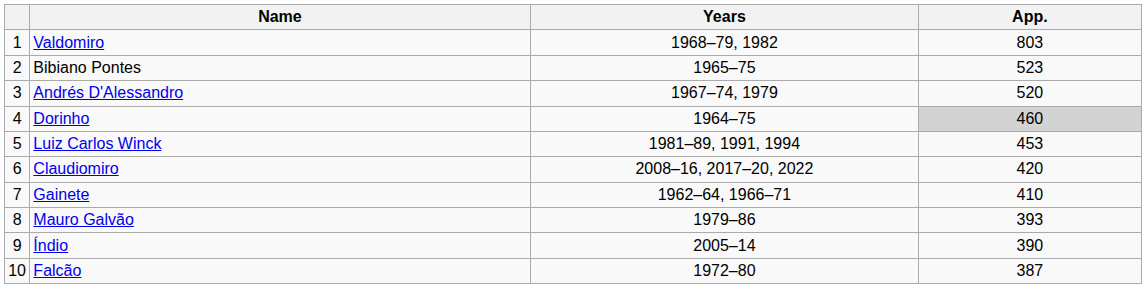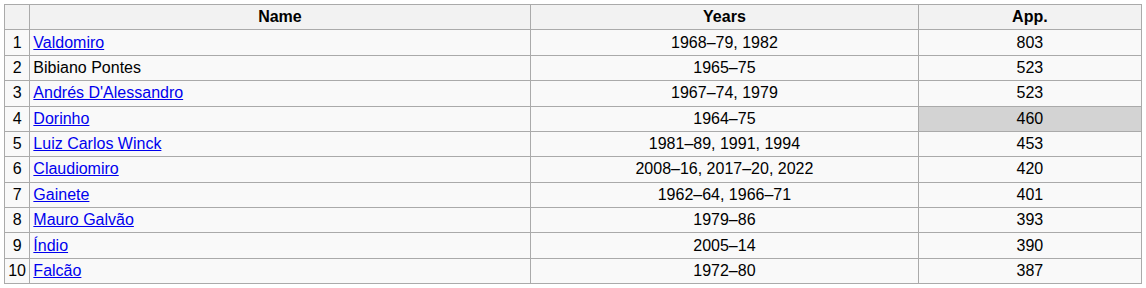 <table class="wikitable sortable" style="text-align: center;" width = 90%;>
 <tr>
 <th></th>
 <th width=45%>Name</th>
 <th width=35%>Years</th>
 <th width=20%>App.</th>
 </tr>
 <tr>
 <td>1</td>
 <td align="left"> <a href='#'>Valdomiro</a></td>
 <td>1968–79, 1982</td>
 <td>803</td>
 </tr>
 <tr>
 <td>2</td>
 <td align="left"> Bibiano Pontes</td>
 <td>1965–75</td>
 <td>523</td>
 </tr>
 <tr>
 <td>3</td>
 <td align="left"> <a href='#'>Andrés D'Alessandro</a></td>
 <td>1967–74, 1979</td>
-<td>520</td>
+<td>523</td>
 </tr>
 <tr>
 <td>4</td>
 <td align="left"> <a href='#'>Dorinho</a></td>
 <td>1964–75</td>
 <td style="background: lightgrey;">460</td>
 </tr>
 <tr>
 <td>5</td>
 <td align="left"> <a href='#'>Luiz Carlos Winck</a></td>
 <td>1981–89, 1991, 1994</td>
 <td>453</td>
 </tr>
 <tr>
 <td>6</td>
 <td align="left"> <a href='#'>Claudiomiro</a></td>
 <td>2008–16, 2017–20, 2022</td>
 <td>420</td>
 </tr>
 <tr>
 <td>7</td>
 <td align="left"> <a href='#'>Gainete</a></td>
 <td>1962–64, 1966–71</td>
-<td>410</td>
+<td>401</td>
 </tr>
 <tr>
 <td>8</td>
 <td align="left"> <a href='#'>Mauro Galvão</a></td>
 <td>1979–86</td>
 <td>393</td>
 </tr>
 <tr>
 <td>9</td>
 <td align="left"> <a href='#'>Índio</a></td>
 <td>2005–14</td>
 <td>390</td>
 </tr>
 <tr>
 <td>10</td>
 <td align="left"> <a href='#'>Falcão</a></td>
 <td>1972–80</td>
 <td>387</td>
 </tr>
 </table>
